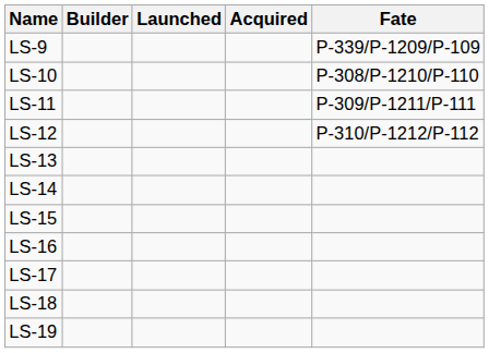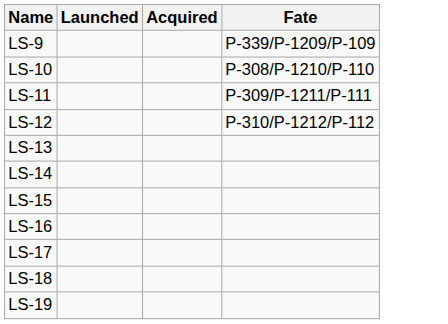 <table class="wikitable">
 <tr>
 <th>Name</th>
-<th>Builder</th>
 <th>Launched</th>
 <th>Acquired</th>
 <th>Fate</th>
 </tr>
 <tr>
 <td>LS-9</td>
 <td></td>
 <td></td>
-<td></td>
 <td>P-339/P-1209/P-109</td>
 </tr>
 <tr>
 <td>LS-10</td>
-<td></td>
 <td></td>
 <td></td>
 <td>P-308/P-1210/P-110</td>
 </tr>
 <tr>
 <td>LS-11</td>
 <td></td>
 <td></td>
-<td></td>
 <td>P-309/P-1211/P-111</td>
 </tr>
 <tr>
 <td>LS-12</td>
-<td></td>
 <td></td>
 <td></td>
 <td>P-310/P-1212/P-112</td>
 </tr>
 <tr>
 <td>LS-13</td>
 <td></td>
 <td></td>
 <td></td>
-<td></td>
 </tr>
 <tr>
 <td>LS-14</td>
-<td></td>
 <td></td>
 <td></td>
 <td></td>
 </tr>
 <tr>
 <td>LS-15</td>
 <td></td>
 <td></td>
 <td></td>
-<td></td>
 </tr>
 <tr>
 <td>LS-16</td>
-<td></td>
 <td></td>
 <td></td>
 <td></td>
 </tr>
 <tr>
 <td>LS-17</td>
 <td></td>
 <td></td>
 <td></td>
-<td></td>
 </tr>
 <tr>
 <td>LS-18</td>
-<td></td>
 <td></td>
 <td></td>
 <td></td>
 </tr>
 <tr>
 <td>LS-19</td>
 <td></td>
 <td></td>
 <td></td>
-<td></td>
 </tr>
 </table>
